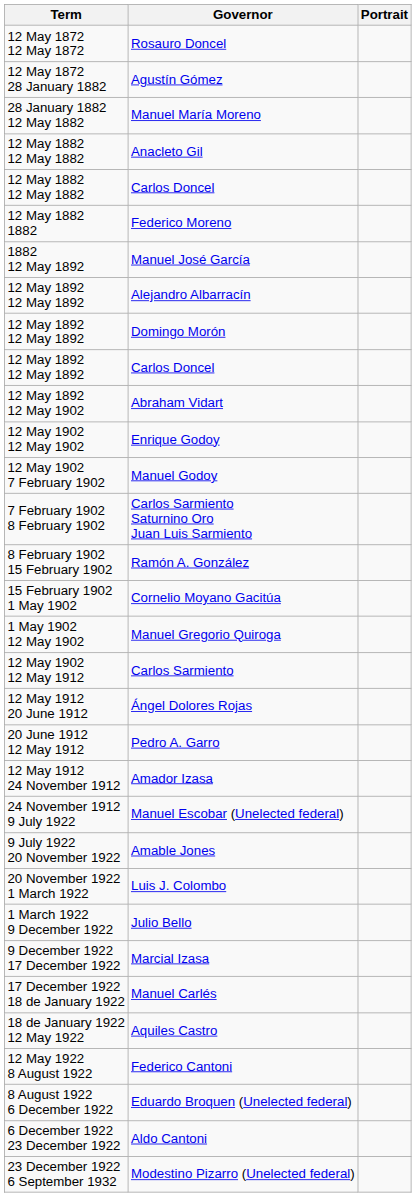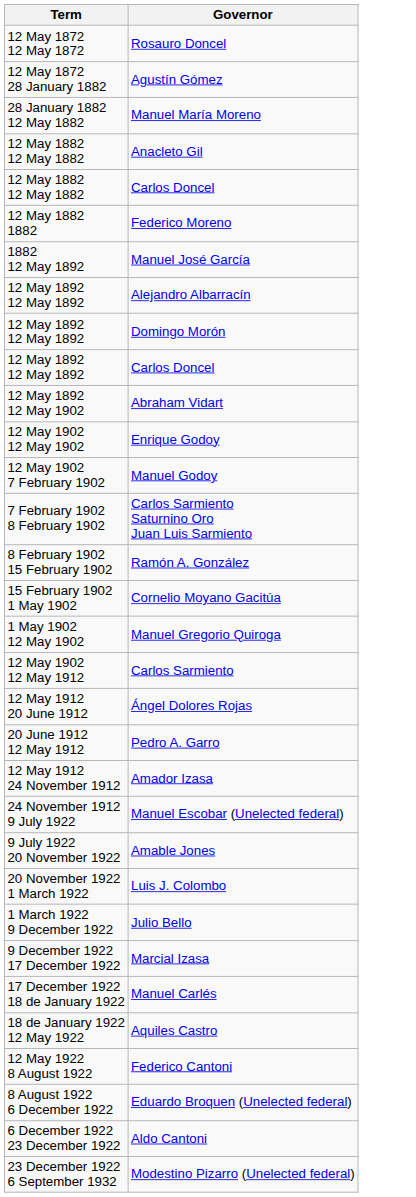 <table class="wikitable sortable">
 <tr>
 <th>Term</th>
 <th>Governor</th>
-<th>Portrait</th>
 </tr>
 <tr>
 <td>12 May 1872 <br> 12 May 1872</td>
 <td><a href='#'>Rosauro Doncel</a></td>
-<td></td>
 </tr>
 <tr>
 <td>12 May 1872 <br> 28 January 1882</td>
 <td><a href='#'>Agustín Gómez</a></td>
-<td></td>
 </tr>
 <tr>
 <td>28 January 1882 <br> 12 May 1882</td>
 <td><a href='#'>Manuel María Moreno</a></td>
-<td></td>
 </tr>
 <tr>
 <td>12 May 1882 <br> 12 May 1882</td>
 <td><a href='#'>Anacleto Gil</a></td>
-<td></td>
 </tr>
 <tr>
 <td>12 May 1882 <br> 12 May 1882</td>
 <td><a href='#'>Carlos Doncel</a></td>
-<td></td>
 </tr>
 <tr>
 <td>12 May 1882 <br> 1882</td>
 <td><a href='#'>Federico Moreno</a></td>
-<td></td>
 </tr>
 <tr>
 <td>1882 <br> 12 May 1892</td>
 <td><a href='#'>Manuel José García</a></td>
-<td></td>
 </tr>
 <tr>
 <td>12 May 1892 <br> 12 May 1892</td>
 <td><a href='#'>Alejandro Albarracín</a></td>
-<td></td>
 </tr>
 <tr>
 <td>12 May 1892 <br> 12 May 1892</td>
 <td><a href='#'>Domingo Morón</a></td>
-<td></td>
 </tr>
 <tr>
 <td>12 May 1892 <br> 12 May 1892</td>
 <td><a href='#'>Carlos Doncel</a></td>
-<td></td>
 </tr>
 <tr>
 <td>12 May 1892 <br> 12 May 1902</td>
 <td><a href='#'>Abraham Vidart</a></td>
-<td></td>
 </tr>
 <tr>
 <td>12 May 1902 <br> 12 May 1902</td>
 <td><a href='#'>Enrique Godoy</a></td>
-<td></td>
 </tr>
 <tr>
 <td>12 May 1902 <br> 7 February 1902</td>
 <td><a href='#'>Manuel Godoy</a></td>
-<td></td>
 </tr>
 <tr>
 <td>7 February 1902 <br> 8 February 1902</td>
 <td><a href='#'>Carlos Sarmiento</a><br><a href='#'>Saturnino Oro</a><br><a href='#'>Juan Luis Sarmiento</a></td>
-<td></td>
 </tr>
 <tr>
 <td>8 February 1902 <br> 15 February 1902</td>
 <td><a href='#'>Ramón A. González</a></td>
-<td></td>
 </tr>
 <tr>
 <td>15 February 1902 <br> 1 May 1902</td>
 <td><a href='#'>Cornelio Moyano Gacitúa</a></td>
-<td></td>
 </tr>
 <tr>
 <td>1 May 1902 <br> 12 May 1902</td>
 <td><a href='#'>Manuel Gregorio Quiroga</a></td>
-<td></td>
 </tr>
 <tr>
 <td>12 May 1902 <br> 12 May 1912</td>
 <td><a href='#'>Carlos Sarmiento</a></td>
-<td></td>
 </tr>
 <tr>
 <td>12 May 1912 <br> 20 June 1912</td>
 <td><a href='#'>Ángel Dolores Rojas</a></td>
-<td></td>
 </tr>
 <tr>
 <td>20 June 1912 <br> 12 May 1912</td>
 <td><a href='#'>Pedro A. Garro</a></td>
-<td></td>
 </tr>
 <tr>
 <td>12 May 1912 <br> 24 November 1912</td>
 <td><a href='#'>Amador Izasa</a></td>
-<td></td>
 </tr>
 <tr>
 <td>24 November 1912 <br> 9 July 1922</td>
 <td><a href='#'>Manuel Escobar</a> (<a href='#'>Unelected federal</a>)</td>
-<td></td>
 </tr>
 <tr>
 <td>9 July 1922 <br> 20 November 1922</td>
 <td><a href='#'>Amable Jones</a></td>
-<td></td>
 </tr>
 <tr>
 <td>20 November 1922 <br> 1 March 1922</td>
 <td><a href='#'>Luis J. Colombo</a></td>
-<td></td>
 </tr>
 <tr>
 <td>1 March 1922 <br> 9 December 1922</td>
 <td><a href='#'>Julio Bello</a></td>
-<td></td>
 </tr>
 <tr>
 <td>9 December 1922 <br> 17 December 1922</td>
 <td><a href='#'>Marcial Izasa</a></td>
-<td></td>
 </tr>
 <tr>
 <td>17 December 1922 <br> 18 de January 1922</td>
 <td><a href='#'>Manuel Carlés</a></td>
-<td></td>
 </tr>
 <tr>
 <td>18 de January 1922 <br> 12 May 1922</td>
 <td><a href='#'>Aquiles Castro</a></td>
-<td></td>
 </tr>
 <tr>
 <td>12 May 1922 <br> 8 August 1922</td>
 <td><a href='#'>Federico Cantoni</a></td>
-<td></td>
 </tr>
 <tr>
 <td>8 August 1922 <br> 6 December 1922</td>
 <td><a href='#'>Eduardo Broquen</a> (<a href='#'>Unelected federal</a>)</td>
-<td></td>
 </tr>
 <tr>
 <td>6 December 1922 <br> 23 December 1922</td>
 <td><a href='#'>Aldo Cantoni</a></td>
-<td></td>
 </tr>
 <tr>
 <td>23 December 1922 <br> 6 September 1932</td>
 <td><a href='#'>Modestino Pizarro</a> (<a href='#'>Unelected federal</a>)</td>
-<td></td>
 </tr>
 </table>
